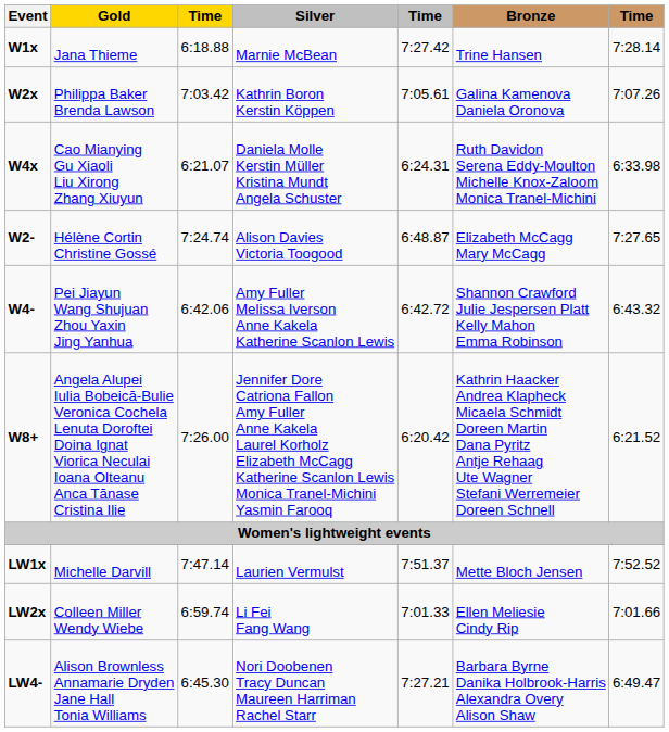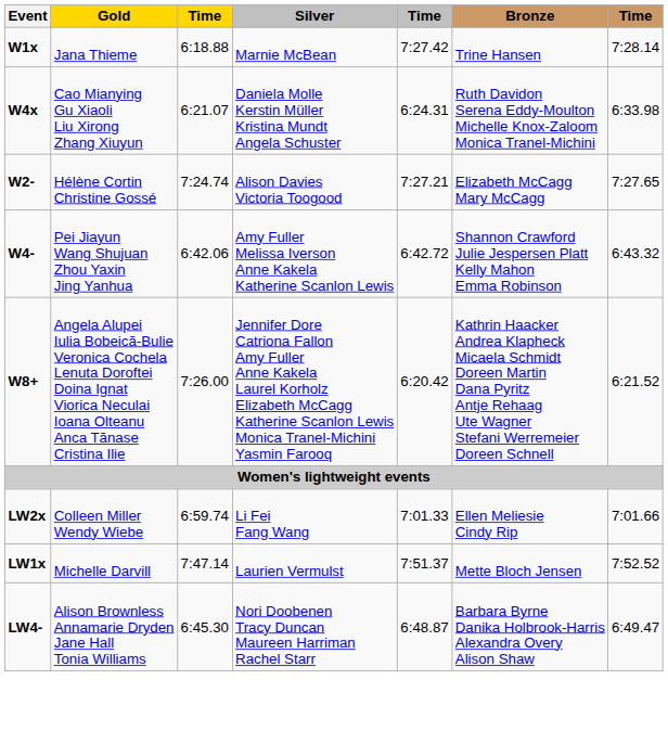 <table class="wikitable">
 <tr>
 <th>Event</th>
 <th style="text-align:center;background-color:gold;">Gold</th>
 <th style="text-align:center;background-color:gold;">Time</th>
 <th style="text-align:center;background-color:silver;">Silver</th>
 <th style="text-align:center;background-color:silver;">Time</th>
 <th style="text-align:center;background-color:#CC9966;">Bronze</th>
 <th style="text-align:center;background-color:#CC9966;">Time</th>
 </tr>
 <tr>
 <td><strong>W1x</strong></td>
 <td> <br> <a href='#'>Jana Thieme</a></td>
 <td>6:18.88</td>
 <td> <br> <a href='#'>Marnie McBean</a></td>
 <td>7:27.42</td>
 <td> <br> <a href='#'>Trine Hansen</a></td>
 <td>7:28.14</td>
 </tr>
 <tr>
-<td><strong>W2x</strong></td>
-<td> <br> <a href='#'>Philippa Baker</a> <br> <a href='#'>Brenda Lawson</a></td>
-<td>7:03.42</td>
-<td> <br> <a href='#'>Kathrin Boron</a> <br> <a href='#'>Kerstin Köppen</a></td>
-<td>7:05.61</td>
-<td> <br> <a href='#'>Galina Kamenova</a> <br> <a href='#'>Daniela Oronova</a></td>
-<td>7:07.26</td>
-</tr>
-<tr>
 <td><strong>W4x</strong></td>
 <td> <br> <a href='#'>Cao Mianying</a> <br> <a href='#'>Gu Xiaoli</a> <br> <a href='#'>Liu Xirong</a> <br> <a href='#'>Zhang Xiuyun</a></td>
 <td>6:21.07</td>
 <td> <br> <a href='#'>Daniela Molle</a> <br> <a href='#'>Kerstin Müller</a> <br> <a href='#'>Kristina Mundt</a> <br> <a href='#'>Angela Schuster</a></td>
 <td>6:24.31</td>
 <td> <br> <a href='#'>Ruth Davidon</a> <br> <a href='#'>Serena Eddy-Moulton</a> <br> <a href='#'>Michelle Knox-Zaloom</a> <br> <a href='#'>Monica Tranel-Michini</a></td>
 <td>6:33.98</td>
 </tr>
 <tr>
 <td><strong>W2-</strong></td>
 <td> <br> <a href='#'>Hélène Cortin</a> <br> <a href='#'>Christine Gossé</a></td>
 <td>7:24.74</td>
 <td> <br> <a href='#'>Alison Davies</a> <br> <a href='#'>Victoria Toogood</a></td>
-<td>6:48.87</td>
+<td>7:27.21</td>
 <td> <br> <a href='#'>Elizabeth McCagg</a> <br> <a href='#'>Mary McCagg</a></td>
 <td>7:27.65</td>
 </tr>
 <tr>
 <td><strong>W4-</strong></td>
 <td> <br> <a href='#'>Pei Jiayun</a><br><a href='#'>Wang Shujuan</a><br><a href='#'>Zhou Yaxin</a><br><a href='#'>Jing Yanhua</a><br></td>
 <td>6:42.06</td>
 <td> <br> <a href='#'>Amy Fuller</a> <br> <a href='#'>Melissa Iverson</a> <br> <a href='#'>Anne Kakela</a> <br> <a href='#'>Katherine Scanlon Lewis</a></td>
 <td>6:42.72</td>
 <td> <br> <a href='#'>Shannon Crawford</a> <br> <a href='#'>Julie Jespersen Platt</a> <br> <a href='#'>Kelly Mahon</a> <br> <a href='#'>Emma Robinson</a></td>
 <td>6:43.32</td>
 </tr>
 <tr>
 <td><strong>W8+</strong></td>
 <td> <br> <a href='#'>Angela Alupei</a> <br> <a href='#'>Iulia Bobeică-Bulie</a> <br> <a href='#'>Veronica Cochela</a> <br> <a href='#'>Lenuta Doroftei</a> <br> <a href='#'>Doina Ignat</a> <br><a href='#'>Viorica Neculai</a> <br> <a href='#'>Ioana Olteanu</a> <br> <a href='#'>Anca Tănase</a> <br> <a href='#'>Cristina Ilie</a></td>
 <td>7:26.00</td>
 <td> <br> <a href='#'>Jennifer Dore</a> <br> <a href='#'>Catriona Fallon</a> <br> <a href='#'>Amy Fuller</a> <br> <a href='#'>Anne Kakela</a> <br> <a href='#'>Laurel Korholz</a> <br> <a href='#'>Elizabeth McCagg</a> <br> <a href='#'>Katherine Scanlon Lewis</a> <br> <a href='#'>Monica Tranel-Michini</a> <br> <a href='#'>Yasmin Farooq</a></td>
 <td>6:20.42</td>
 <td> <br> <a href='#'>Kathrin Haacker</a> <br> <a href='#'>Andrea Klapheck</a> <br> <a href='#'>Micaela Schmidt</a> <br> <a href='#'>Doreen Martin</a> <br> <a href='#'>Dana Pyritz</a> <br> <a href='#'>Antje Rehaag</a> <br> <a href='#'>Ute Wagner</a> <br> <a href='#'>Stefani Werremeier</a> <br> <a href='#'>Doreen Schnell</a></td>
 <td>6:21.52</td>
 </tr>
 <tr>
 <th colspan="7" style="background-color:#CCC;">Women's lightweight events</th>
 </tr>
 <tr>
+<td><strong>LW2x</strong></td>
+<td> <br> <a href='#'>Colleen Miller</a> <br> <a href='#'>Wendy Wiebe</a></td>
+<td>6:59.74</td>
+<td> <br> <a href='#'>Li Fei</a> <br> <a href='#'>Fang Wang</a></td>
+<td>7:01.33</td>
+<td> <br> <a href='#'>Ellen Meliesie</a> <br> <a href='#'>Cindy Rip</a></td>
+<td>7:01.66</td>
+</tr>
+<tr>
 <td><strong>LW1x</strong></td>
 <td> <br> <a href='#'>Michelle Darvill</a></td>
 <td>7:47.14</td>
 <td> <br> <a href='#'>Laurien Vermulst</a></td>
 <td>7:51.37</td>
 <td> <br> <a href='#'>Mette Bloch Jensen</a></td>
 <td>7:52.52</td>
 </tr>
 <tr>
-<td><strong>LW2x</strong></td>
-<td> <br> <a href='#'>Colleen Miller</a> <br> <a href='#'>Wendy Wiebe</a></td>
-<td>6:59.74</td>
-<td> <br> <a href='#'>Li Fei</a> <br> <a href='#'>Fang Wang</a></td>
-<td>7:01.33</td>
-<td> <br> <a href='#'>Ellen Meliesie</a> <br> <a href='#'>Cindy Rip</a></td>
-<td>7:01.66</td>
-</tr>
-<tr>
 <td><strong>LW4-</strong></td>
 <td> <br> <a href='#'>Alison Brownless</a> <br> <a href='#'>Annamarie Dryden</a> <br> <a href='#'>Jane Hall</a> <br> <a href='#'>Tonia Williams</a></td>
 <td>6:45.30</td>
 <td> <br> <a href='#'>Nori Doobenen</a> <br> <a href='#'>Tracy Duncan</a> <br> <a href='#'>Maureen Harriman</a> <br> <a href='#'>Rachel Starr</a></td>
-<td>7:27.21</td>
+<td>6:48.87</td>
 <td> <br> <a href='#'>Barbara Byrne</a> <br> <a href='#'>Danika Holbrook-Harris</a> <br> <a href='#'>Alexandra Overy</a> <br> <a href='#'>Alison Shaw</a></td>
 <td>6:49.47</td>
 </tr>
 </table>
